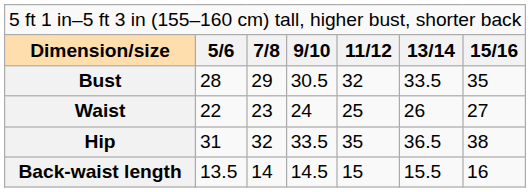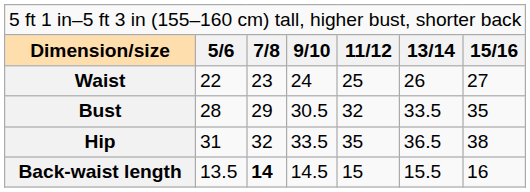 <table class="wikitable">
 <tr>
 <td colspan="7">5 ft 1 in–5 ft 3 in (155–160 cm) tall, higher bust, shorter back</td>
 </tr>
 <tr>
 <th style="background:#ffdead;">Dimension/size</th>
 <th>5/6</th>
 <th>7/8</th>
 <th>9/10</th>
 <th>11/12</th>
 <th>13/14</th>
 <th>15/16</th>
 </tr>
 <tr>
+<th>Waist</th>
+<td>22</td>
+<td>23</td>
+<td>24</td>
+<td>25</td>
+<td>26</td>
+<td>27</td>
+</tr>
+<tr>
 <th>Bust</th>
 <td>28</td>
 <td>29</td>
 <td>30.5</td>
 <td>32</td>
 <td>33.5</td>
 <td>35</td>
-</tr>
-<tr>
-<th>Waist</th>
-<td>22</td>
-<td>23</td>
-<td>24</td>
-<td>25</td>
-<td>26</td>
-<td>27</td>
 </tr>
 <tr>
 <th>Hip</th>
 <td>31</td>
 <td>32</td>
 <td>33.5</td>
 <td>35</td>
 <td>36.5</td>
 <td>38</td>
 </tr>
 <tr>
 <th>Back-waist length</th>
 <td>13.5</td>
-<td>14</td>
+<td><strong>14</strong></td>
 <td>14.5</td>
 <td>15</td>
 <td>15.5</td>
 <td>16</td>
 </tr>
 </table>
